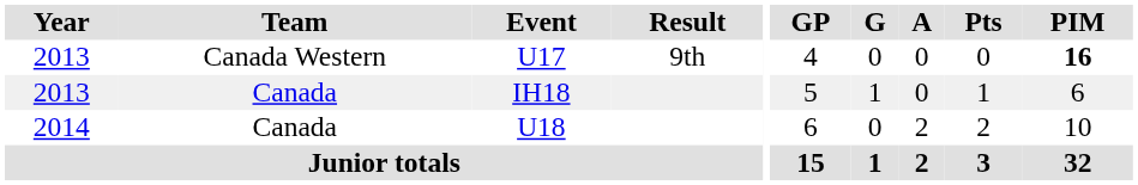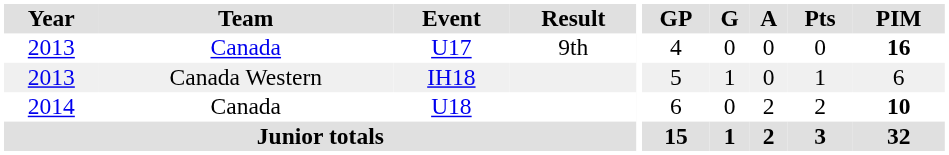 <table border="0" cellpadding="1" cellspacing="0" ID="Table3" style="text-align:center; width:40em">
 <tr ALIGN="center" bgcolor="#e0e0e0">
 <th>Year</th>
 <th>Team</th>
 <th>Event</th>
 <th>Result</th>
 <th rowspan="99" bgcolor="#ffffff"></th>
 <th>GP</th>
 <th>G</th>
 <th>A</th>
 <th>Pts</th>
 <th>PIM</th>
 </tr>
 <tr>
 <td><a href='#'>2013</a></td>
-<td>Canada Western</td>
+<td><a href='#'>Canada</a></td>
 <td><a href='#'>U17</a></td>
 <td>9th</td>
 <td>4</td>
 <td>0</td>
 <td>0</td>
 <td>0</td>
 <td><strong>16</strong></td>
 </tr>
 <tr bgcolor="#f0f0f0">
 <td><a href='#'>2013</a></td>
-<td><a href='#'>Canada</a></td>
+<td>Canada Western</td>
 <td><a href='#'>IH18</a></td>
 <td></td>
 <td>5</td>
 <td>1</td>
 <td>0</td>
 <td>1</td>
 <td>6</td>
 </tr>
 <tr>
 <td><a href='#'>2014</a></td>
 <td>Canada</td>
 <td><a href='#'>U18</a></td>
 <td></td>
 <td>6</td>
 <td>0</td>
 <td>2</td>
 <td>2</td>
-<td>10</td>
+<td><strong>10</strong></td>
 </tr>
 <tr bgcolor="#e0e0e0">
 <th colspan="4">Junior totals</th>
 <th>15</th>
 <th>1</th>
 <th>2</th>
 <th>3</th>
 <th>32</th>
 </tr>
 </table>
